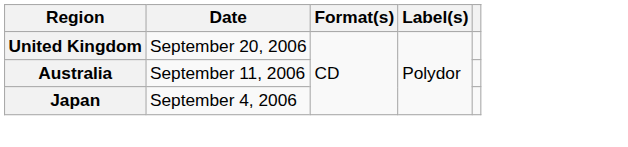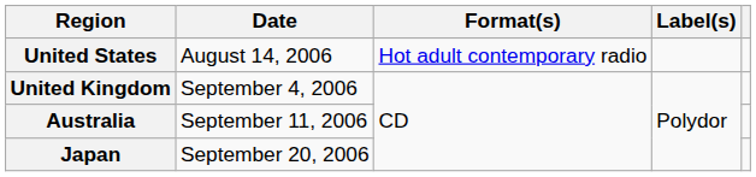 <table class="wikitable plainrowheaders">
 <tr>
 <th scope="col">Region</th>
 <th scope="col">Date</th>
 <th scope="col">Format(s)</th>
 <th scope="col">Label(s)</th>
 <th scope="col"></th>
 </tr>
 <tr>
+<th scope="row">United States</th>
+<td>August 14, 2006</td>
+<td><a href='#'>Hot adult contemporary</a> radio</td>
+<td></td>
+<td></td>
+</tr>
+<tr>
 <th scope="row">United Kingdom</th>
-<td>September 20, 2006</td>
+<td>September 4, 2006</td>
 <td rowspan="3">CD</td>
 <td rowspan="3">Polydor</td>
 <td></td>
 </tr>
 <tr>
 <th scope="row">Australia</th>
 <td>September 11, 2006</td>
 <td></td>
 </tr>
 <tr>
 <th scope="row">Japan</th>
-<td>September 4, 2006</td>
+<td>September 20, 2006</td>
 <td></td>
 </tr>
 </table>
